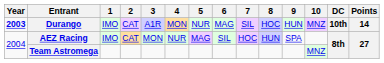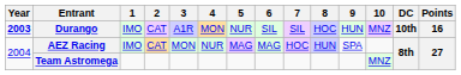 <table class="wikitable" style="text-align:center; font-size:85%">
 <tr>
 <th>Year</th>
 <th>Entrant</th>
 <th>1</th>
 <th>2</th>
 <th>3</th>
 <th>4</th>
 <th>5</th>
 <th>6</th>
 <th>7</th>
 <th>8</th>
 <th>9</th>
 <th>10</th>
 <th>DC</th>
 <th>Points</th>
 </tr>
 <tr>
 <td><strong><a href='#'>2003</a></strong></td>
 <th nowrap><a href='#'>Durango</a></th>
 <td style="background:#DFFFDF;"><a href='#'>IMO</a><br></td>
 <td style="background:#EFCFFF;"><a href='#'>CAT</a><br></td>
 <td style="background:#CFCFFF;"><a href='#'>A1R</a><br></td>
 <td style="background:#FFDF9F;"><a href='#'>MON</a><br></td>
 <td style="background:#DFFFDF;"><a href='#'>NUR</a><br></td>
-<td style="background:#DFFFDF;"><a href='#'>MAG</a><br></td>
+<td style="background:#DFFFDF;"><a href='#'>SIL</a><br></td>
 <td style="background:#EFCFFF;"><a href='#'>SIL</a><br></td>
 <td style="background:#CFCFFF;"><a href='#'>HOC</a><br></td>
 <td style="background:#DFFFDF;"><a href='#'>HUN</a><br></td>
 <td style="background:#EFCFFF;"><a href='#'>MNZ</a><br></td>
 <th>10th</th>
-<th>14</th>
+<th>16</th>
 </tr>
 <tr>
 <td rowspan="2"><a href='#'>2004</a></td>
 <th nowrap><a href='#'>AEZ Racing</a></th>
 <td style="background:#DFFFDF;"><a href='#'>IMO</a><br></td>
 <td style="background:#FFDF9F;"><a href='#'>CAT</a><br></td>
 <td style="background:#DFFFDF;"><a href='#'>MON</a><br></td>
 <td style="background:#DFFFDF;"><a href='#'>NUR</a><br></td>
 <td style="background:#EFCFFF;"><a href='#'>MAG</a><br></td>
-<td style="background:#DFFFDF;"><a href='#'>SIL</a><br></td>
+<td style="background:#DFFFDF;"><a href='#'>MAG</a><br></td>
 <td style="background:#EFCFFF;"><a href='#'>HOC</a><br></td>
 <td style="background:#CFCFFF;"><a href='#'>HUN</a><br></td>
 <td><a href='#'>SPA</a></td>
 <td></td>
 <th rowspan="2">8th</th>
 <th rowspan="2">27</th>
 </tr>
 <tr>
 <th nowrap><a href='#'>Team Astromega</a></th>
 <td></td>
 <td></td>
 <td></td>
 <td></td>
 <td></td>
 <td></td>
 <td></td>
 <td></td>
 <td></td>
 <td style="background:#DFFFDF;"><a href='#'>MNZ</a><br></td>
 </tr>
 </table>
